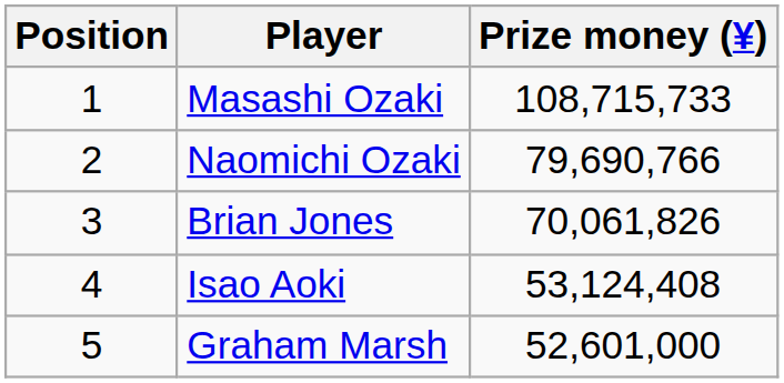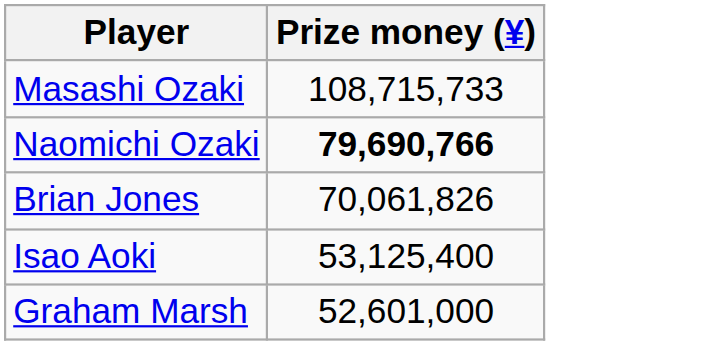 <table class="wikitable">
 <tr>
-<th>Position</th>
 <th>Player</th>
 <th>Prize money (<a href='#'>¥</a>)</th>
 </tr>
 <tr>
-<td align=center>1</td>
 <td> <a href='#'>Masashi Ozaki</a></td>
 <td align=center>108,715,733</td>
 </tr>
 <tr>
-<td align=center>2</td>
 <td> <a href='#'>Naomichi Ozaki</a></td>
-<td align=center>79,690,766</td>
+<td align=center><strong>79,690,766</strong></td>
 </tr>
 <tr>
-<td align=center>3</td>
 <td> <a href='#'>Brian Jones</a></td>
 <td align=center>70,061,826</td>
 </tr>
 <tr>
-<td align=center>4</td>
 <td> <a href='#'>Isao Aoki</a></td>
-<td align=center>53,124,408</td>
+<td align=center>53,125,400</td>
 </tr>
 <tr>
-<td align=center>5</td>
 <td> <a href='#'>Graham Marsh</a></td>
 <td align=center>52,601,000</td>
 </tr>
 </table>
